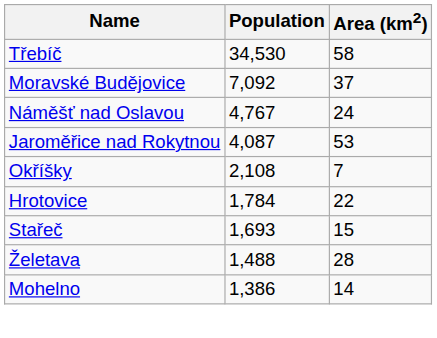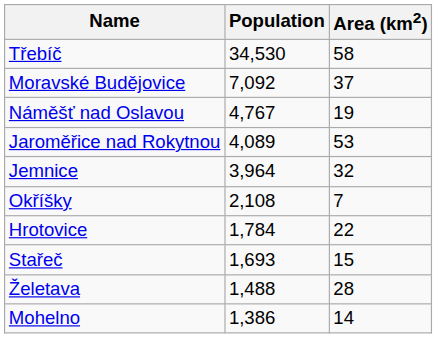 <table class="wikitable sortable">
 <tr>
 <th>Name</th>
 <th>Population</th>
 <th>Area (km<sup>2</sup>)</th>
 </tr>
 <tr>
 <td><a href='#'>Třebíč</a></td>
 <td>34,530</td>
 <td>58</td>
 </tr>
 <tr>
 <td><a href='#'>Moravské Budějovice</a></td>
 <td>7,092</td>
 <td>37</td>
 </tr>
 <tr>
 <td><a href='#'>Náměšť nad Oslavou</a></td>
 <td>4,767</td>
-<td>24</td>
+<td>19</td>
 </tr>
 <tr>
 <td><a href='#'>Jaroměřice nad Rokytnou</a></td>
-<td>4,087</td>
+<td>4,089</td>
 <td>53</td>
+</tr>
+<tr>
+<td><a href='#'>Jemnice</a></td>
+<td>3,964</td>
+<td>32</td>
 </tr>
 <tr>
 <td><a href='#'>Okříšky</a></td>
 <td>2,108</td>
 <td>7</td>
 </tr>
 <tr>
 <td><a href='#'>Hrotovice</a></td>
 <td>1,784</td>
 <td>22</td>
 </tr>
 <tr>
 <td><a href='#'>Stařeč</a></td>
 <td>1,693</td>
 <td>15</td>
 </tr>
 <tr>
 <td><a href='#'>Želetava</a></td>
 <td>1,488</td>
 <td>28</td>
 </tr>
 <tr>
 <td><a href='#'>Mohelno</a></td>
 <td>1,386</td>
 <td>14</td>
 </tr>
 </table>
